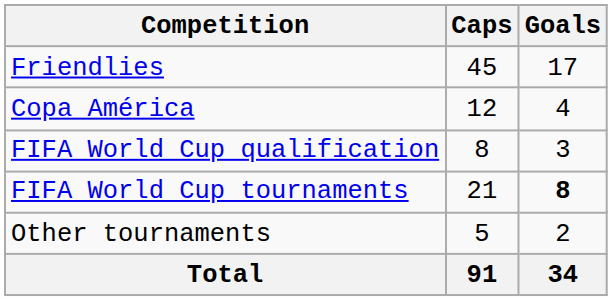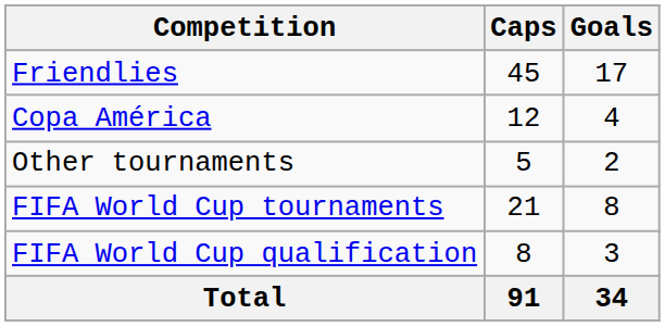 <table class="wikitable sortable" style="text-align:center">
 <tr>
 <th>Competition</th>
 <th>Caps</th>
 <th>Goals</th>
 </tr>
 <tr>
 <td style="text-align:left"><a href='#'>Friendlies</a></td>
 <td>45</td>
 <td>17</td>
 </tr>
 <tr>
 <td style="text-align:left"><a href='#'>Copa América</a></td>
 <td>12</td>
 <td>4</td>
 </tr>
 <tr>
-<td style="text-align:left"><a href='#'>FIFA World Cup qualification</a></td>
-<td>8</td>
-<td>3</td>
+<td style="text-align:left">Other tournaments</td>
+<td>5</td>
+<td>2</td>
 </tr>
 <tr>
 <td style="text-align:left"><a href='#'>FIFA World Cup tournaments</a></td>
 <td>21</td>
-<td><strong>8</strong></td>
+<td>8</td>
 </tr>
 <tr>
-<td style="text-align:left">Other tournaments</td>
-<td>5</td>
-<td>2</td>
+<td style="text-align:left"><a href='#'>FIFA World Cup qualification</a></td>
+<td>8</td>
+<td>3</td>
 </tr>
 <tr>
 <th>Total</th>
 <th>91</th>
 <th>34</th>
 </tr>
 </table>
